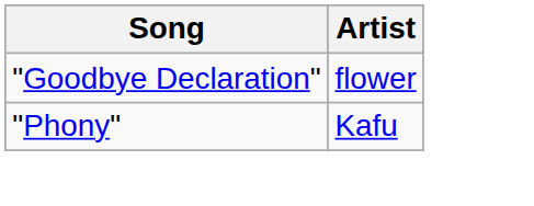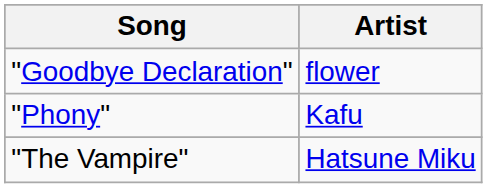 <table class="wikitable sortable" style="border-collapse:collapse;">
 <tr>
 <th scope="col">Song</th>
 <th scope="col">Artist</th>
 </tr>
 <tr>
 <td scope="row">"<a href='#'>Goodbye Declaration</a>"</td>
 <td><a href='#'>flower</a></td>
 </tr>
 <tr>
 <td scope="row">"<a href='#'>Phony</a>"</td>
 <td><a href='#'>Kafu</a></td>
 </tr>
+<tr>
+<td scope="row">"The Vampire"</td>
+<td><a href='#'>Hatsune Miku</a></td>
+</tr>
 </table>
